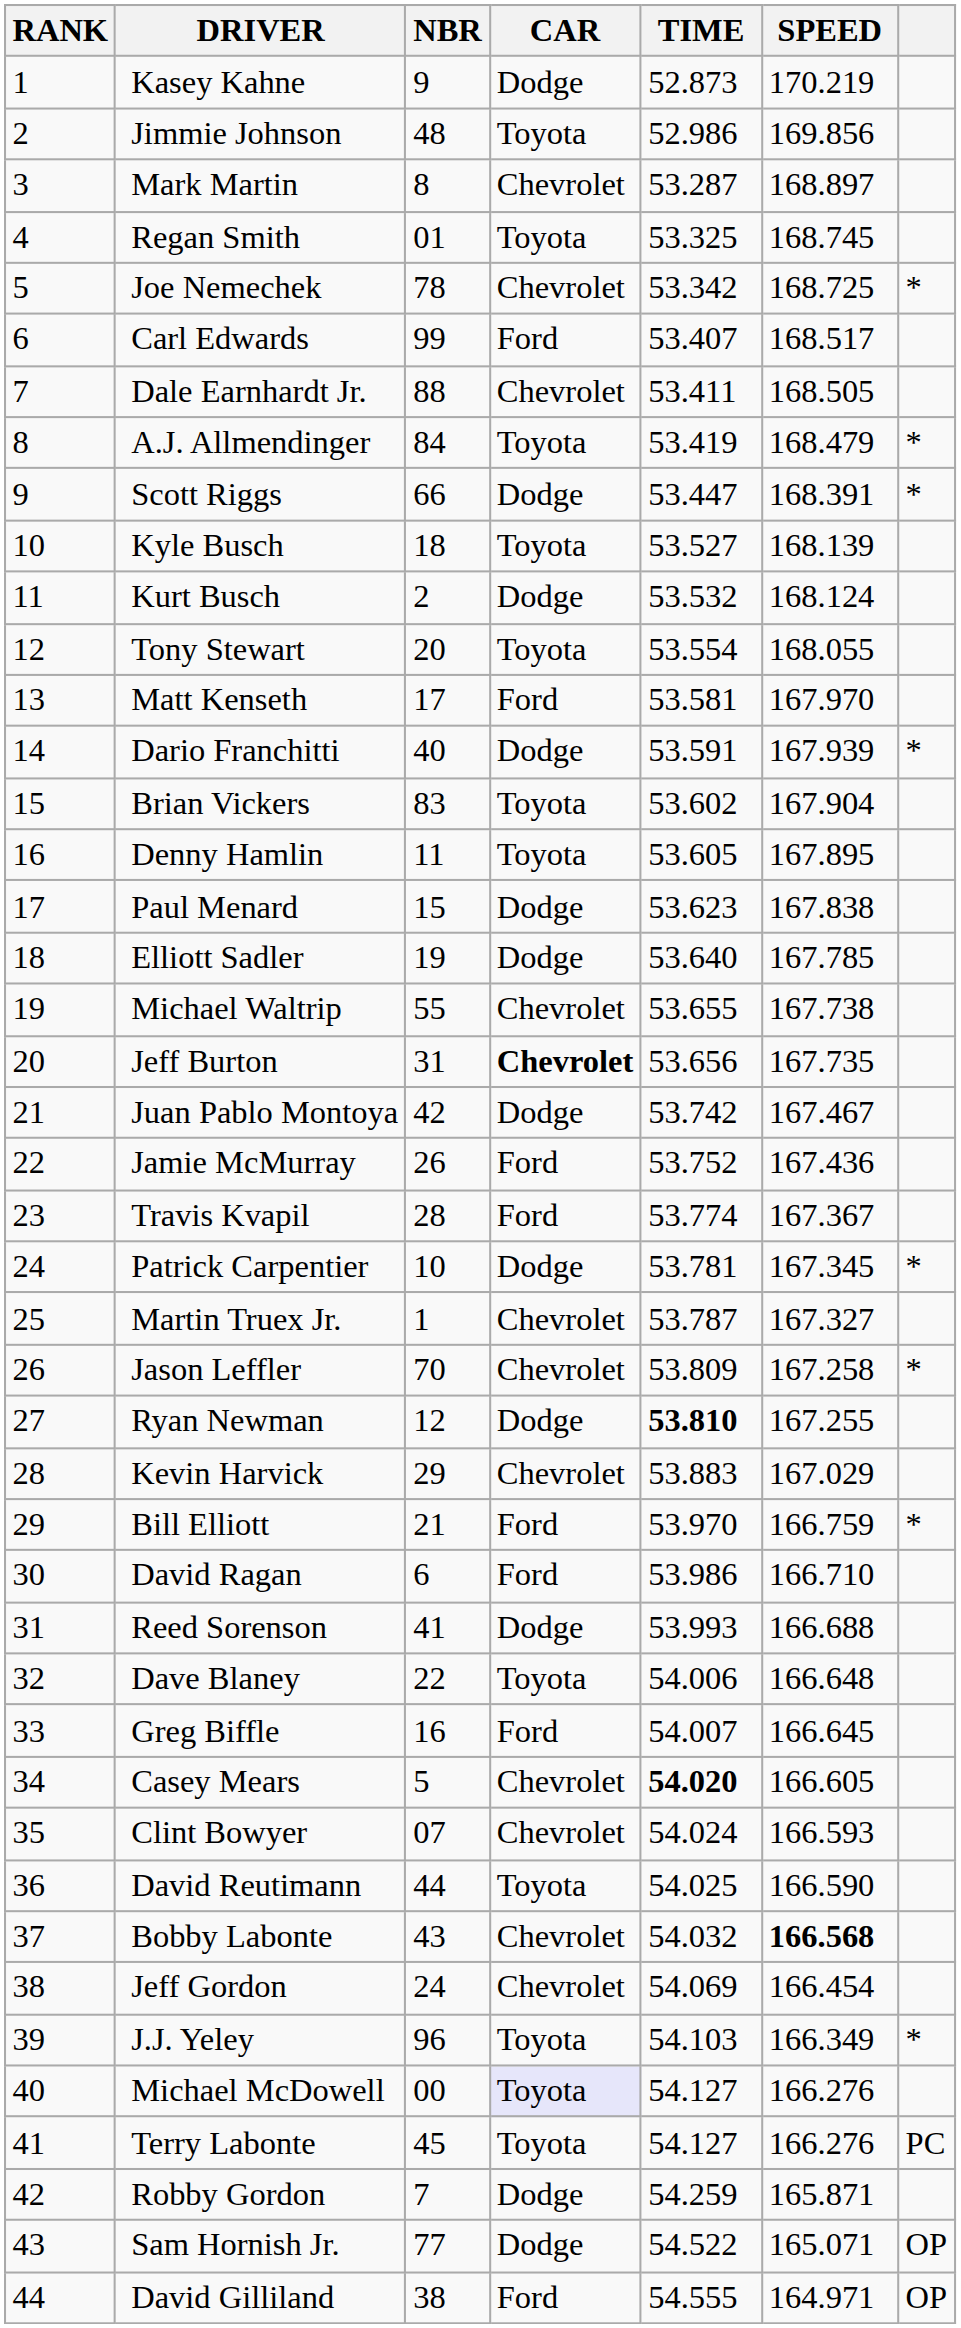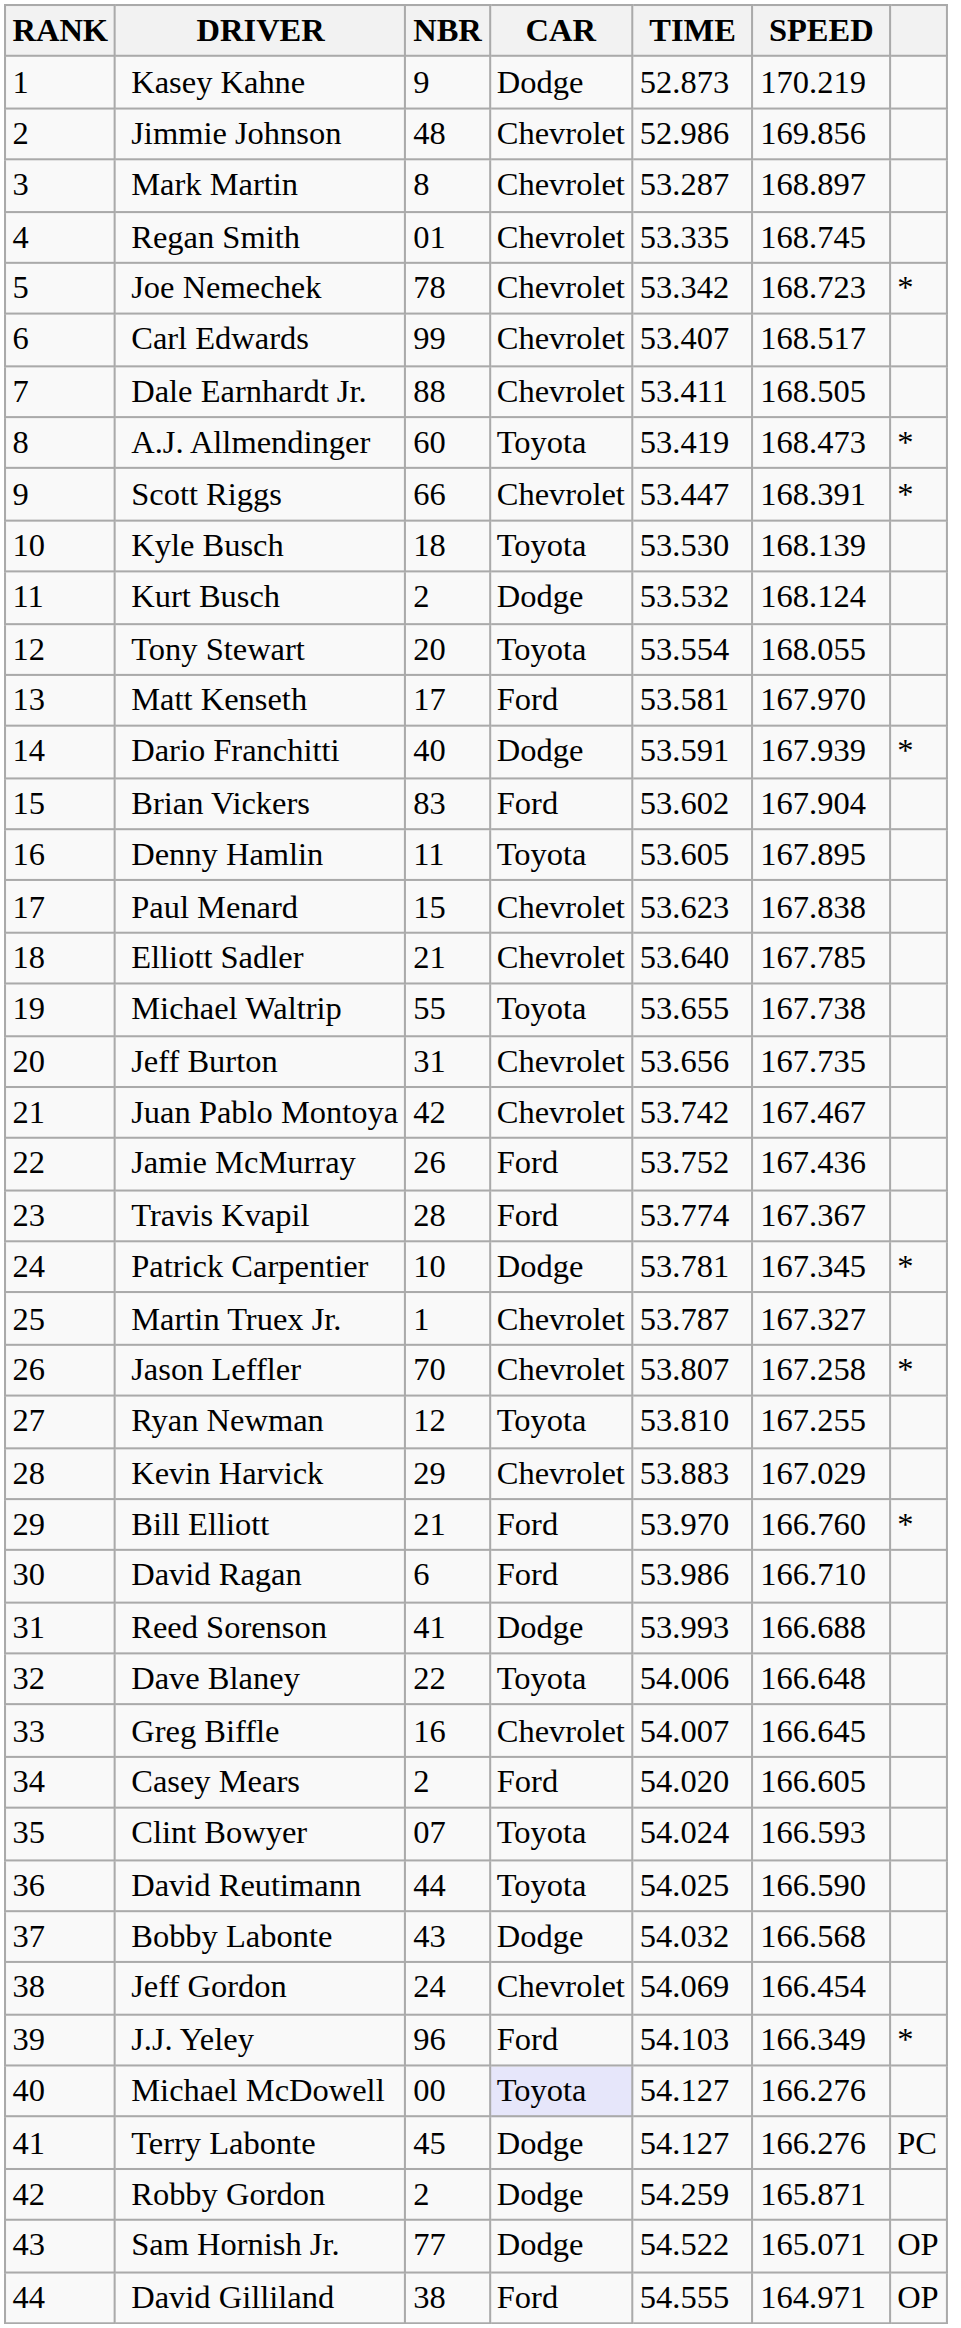 <table class="wikitable">
 <tr>
 <th>RANK</th>
 <th>DRIVER</th>
 <th>NBR</th>
 <th>CAR</th>
 <th>TIME</th>
 <th>SPEED</th>
 <th></th>
 </tr>
 <tr>
 <td>1</td>
 <td> Kasey Kahne</td>
 <td>9</td>
 <td>Dodge</td>
 <td>52.873  </td>
 <td>170.219  </td>
 <td></td>
 </tr>
 <tr>
 <td>2</td>
 <td> Jimmie Johnson</td>
 <td>48</td>
-<td>Toyota</td>
+<td>Chevrolet</td>
 <td>52.986  </td>
 <td>169.856  </td>
 <td></td>
 </tr>
 <tr>
 <td>3</td>
 <td> Mark Martin</td>
 <td>8</td>
 <td>Chevrolet</td>
 <td>53.287  </td>
 <td>168.897  </td>
 <td></td>
 </tr>
 <tr>
 <td>4</td>
 <td> Regan Smith</td>
 <td>01</td>
-<td>Toyota</td>
-<td>53.325  </td>
+<td>Chevrolet</td>
+<td>53.335  </td>
 <td>168.745  </td>
 <td></td>
 </tr>
 <tr>
 <td>5</td>
 <td> Joe Nemechek</td>
 <td>78</td>
 <td>Chevrolet</td>
 <td>53.342  </td>
-<td>168.725  </td>
+<td>168.723  </td>
 <td>*</td>
 </tr>
 <tr>
 <td>6</td>
 <td> Carl Edwards</td>
 <td>99</td>
-<td>Ford</td>
+<td>Chevrolet</td>
 <td>53.407  </td>
 <td>168.517  </td>
 <td></td>
 </tr>
 <tr>
 <td>7</td>
 <td> Dale Earnhardt Jr.</td>
 <td>88</td>
 <td>Chevrolet</td>
 <td>53.411  </td>
 <td>168.505  </td>
 <td></td>
 </tr>
 <tr>
 <td>8</td>
 <td> A.J. Allmendinger</td>
-<td>84</td>
+<td>60</td>
 <td>Toyota</td>
 <td>53.419  </td>
-<td>168.479  </td>
+<td>168.473  </td>
 <td>*</td>
 </tr>
 <tr>
 <td>9</td>
 <td> Scott Riggs</td>
 <td>66</td>
-<td>Dodge</td>
+<td>Chevrolet</td>
 <td>53.447  </td>
 <td>168.391  </td>
 <td>*</td>
 </tr>
 <tr>
 <td>10</td>
 <td> Kyle Busch</td>
 <td>18</td>
 <td>Toyota</td>
-<td>53.527  </td>
+<td>53.530  </td>
 <td>168.139  </td>
 <td></td>
 </tr>
 <tr>
 <td>11</td>
 <td> Kurt Busch</td>
 <td>2</td>
 <td>Dodge</td>
 <td>53.532  </td>
 <td>168.124  </td>
 <td></td>
 </tr>
 <tr>
 <td>12</td>
 <td> Tony Stewart</td>
 <td>20</td>
 <td>Toyota</td>
 <td>53.554  </td>
 <td>168.055  </td>
 <td></td>
 </tr>
 <tr>
 <td>13</td>
 <td> Matt Kenseth</td>
 <td>17</td>
 <td>Ford</td>
 <td>53.581  </td>
 <td>167.970  </td>
 <td></td>
 </tr>
 <tr>
 <td>14</td>
 <td> Dario Franchitti</td>
 <td>40</td>
 <td>Dodge</td>
 <td>53.591  </td>
 <td>167.939  </td>
 <td>*</td>
 </tr>
 <tr>
 <td>15</td>
 <td> Brian Vickers</td>
 <td>83</td>
-<td>Toyota</td>
+<td>Ford</td>
 <td>53.602  </td>
 <td>167.904  </td>
 <td></td>
 </tr>
 <tr>
 <td>16</td>
 <td> Denny Hamlin</td>
 <td>11</td>
 <td>Toyota</td>
 <td>53.605  </td>
 <td>167.895  </td>
 <td></td>
 </tr>
 <tr>
 <td>17</td>
 <td> Paul Menard</td>
 <td>15</td>
-<td>Dodge</td>
+<td>Chevrolet</td>
 <td>53.623  </td>
 <td>167.838  </td>
 <td></td>
 </tr>
 <tr>
 <td>18</td>
 <td> Elliott Sadler</td>
-<td>19</td>
-<td>Dodge</td>
+<td>21</td>
+<td>Chevrolet</td>
 <td>53.640  </td>
 <td>167.785  </td>
 <td></td>
 </tr>
 <tr>
 <td>19</td>
 <td> Michael Waltrip</td>
 <td>55</td>
-<td>Chevrolet</td>
+<td>Toyota</td>
 <td>53.655  </td>
 <td>167.738  </td>
 <td></td>
 </tr>
 <tr>
 <td>20</td>
 <td> Jeff Burton</td>
 <td>31</td>
-<td><strong>Chevrolet</strong></td>
+<td>Chevrolet</td>
 <td>53.656  </td>
 <td>167.735  </td>
 <td></td>
 </tr>
 <tr>
 <td>21</td>
 <td> Juan Pablo Montoya</td>
 <td>42</td>
-<td>Dodge</td>
+<td>Chevrolet</td>
 <td>53.742  </td>
 <td>167.467  </td>
 <td></td>
 </tr>
 <tr>
 <td>22</td>
 <td> Jamie McMurray</td>
 <td>26</td>
 <td>Ford</td>
 <td>53.752  </td>
 <td>167.436  </td>
 <td></td>
 </tr>
 <tr>
 <td>23</td>
 <td> Travis Kvapil</td>
 <td>28</td>
 <td>Ford</td>
 <td>53.774  </td>
 <td>167.367  </td>
 <td></td>
 </tr>
 <tr>
 <td>24</td>
 <td> Patrick Carpentier</td>
 <td>10</td>
 <td>Dodge</td>
 <td>53.781  </td>
 <td>167.345  </td>
 <td>*</td>
 </tr>
 <tr>
 <td>25</td>
 <td> Martin Truex Jr.</td>
 <td>1</td>
 <td>Chevrolet</td>
 <td>53.787  </td>
 <td>167.327  </td>
 <td></td>
 </tr>
 <tr>
 <td>26</td>
 <td> Jason Leffler</td>
 <td>70</td>
 <td>Chevrolet</td>
-<td>53.809  </td>
+<td>53.807  </td>
 <td>167.258  </td>
 <td>*</td>
 </tr>
 <tr>
 <td>27</td>
 <td> Ryan Newman</td>
 <td>12</td>
-<td>Dodge</td>
-<td><strong>53.810  </strong></td>
+<td>Toyota</td>
+<td>53.810  </td>
 <td>167.255  </td>
 <td></td>
 </tr>
 <tr>
 <td>28</td>
 <td> Kevin Harvick</td>
 <td>29</td>
 <td>Chevrolet</td>
 <td>53.883  </td>
 <td>167.029  </td>
 <td></td>
 </tr>
 <tr>
 <td>29</td>
 <td> Bill Elliott</td>
 <td>21</td>
 <td>Ford</td>
 <td>53.970  </td>
-<td>166.759  </td>
+<td>166.760  </td>
 <td>*</td>
 </tr>
 <tr>
 <td>30</td>
 <td> David Ragan</td>
 <td>6</td>
 <td>Ford</td>
 <td>53.986  </td>
 <td>166.710  </td>
 <td></td>
 </tr>
 <tr>
 <td>31</td>
 <td> Reed Sorenson</td>
 <td>41</td>
 <td>Dodge</td>
 <td>53.993  </td>
 <td>166.688  </td>
 <td></td>
 </tr>
 <tr>
 <td>32</td>
 <td> Dave Blaney</td>
 <td>22</td>
 <td>Toyota</td>
 <td>54.006  </td>
 <td>166.648  </td>
 <td></td>
 </tr>
 <tr>
 <td>33</td>
 <td> Greg Biffle</td>
 <td>16</td>
-<td>Ford</td>
+<td>Chevrolet</td>
 <td>54.007  </td>
 <td>166.645  </td>
 <td></td>
 </tr>
 <tr>
 <td>34</td>
 <td> Casey Mears</td>
-<td>5</td>
-<td>Chevrolet</td>
-<td><strong>54.020  </strong></td>
+<td>2</td>
+<td>Ford</td>
+<td>54.020  </td>
 <td>166.605  </td>
 <td></td>
 </tr>
 <tr>
 <td>35</td>
 <td> Clint Bowyer</td>
 <td>07</td>
-<td>Chevrolet</td>
+<td>Toyota</td>
 <td>54.024  </td>
 <td>166.593  </td>
 <td></td>
 </tr>
 <tr>
 <td>36</td>
 <td> David Reutimann</td>
 <td>44</td>
 <td>Toyota</td>
 <td>54.025  </td>
 <td>166.590  </td>
 <td></td>
 </tr>
 <tr>
 <td>37</td>
 <td> Bobby Labonte</td>
 <td>43</td>
-<td>Chevrolet</td>
+<td>Dodge</td>
 <td>54.032  </td>
-<td><strong>166.568  </strong></td>
+<td>166.568  </td>
 <td></td>
 </tr>
 <tr>
 <td>38</td>
 <td> Jeff Gordon</td>
 <td>24</td>
 <td>Chevrolet</td>
 <td>54.069  </td>
 <td>166.454  </td>
 <td></td>
 </tr>
 <tr>
 <td>39</td>
 <td> J.J. Yeley</td>
 <td>96</td>
-<td>Toyota</td>
+<td>Ford</td>
 <td>54.103  </td>
 <td>166.349  </td>
 <td>*</td>
 </tr>
 <tr>
 <td>40</td>
 <td> Michael McDowell</td>
 <td>00</td>
 <td style="background: lavender;">Toyota</td>
 <td>54.127  </td>
 <td>166.276  </td>
 <td></td>
 </tr>
 <tr>
 <td>41</td>
 <td> Terry Labonte</td>
 <td>45</td>
-<td>Toyota</td>
+<td>Dodge</td>
 <td>54.127  </td>
 <td>166.276  </td>
 <td>PC</td>
 </tr>
 <tr>
 <td>42</td>
 <td> Robby Gordon</td>
-<td>7</td>
+<td>2</td>
 <td>Dodge</td>
 <td>54.259  </td>
 <td>165.871  </td>
 <td></td>
 </tr>
 <tr>
 <td>43</td>
 <td> Sam Hornish Jr.</td>
 <td>77</td>
 <td>Dodge</td>
 <td>54.522  </td>
 <td>165.071  </td>
 <td>OP</td>
 </tr>
 <tr>
 <td>44</td>
 <td> David Gilliland</td>
 <td>38</td>
 <td>Ford</td>
 <td>54.555  </td>
 <td>164.971  </td>
 <td>OP</td>
 </tr>
 </table>
